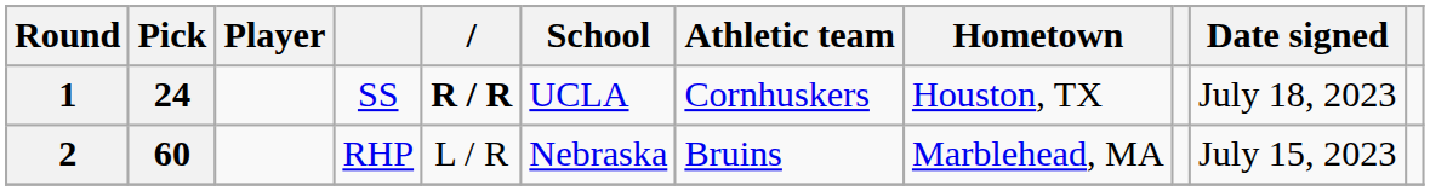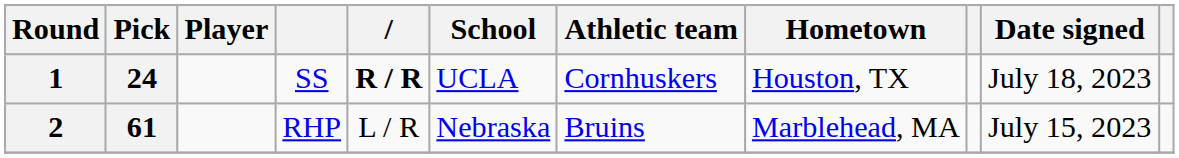 <table class="wikitable sortable" margin: 5px; text-align: center; style="font-size: 92%">
 <tr>
 <th scope="col">Round</th>
 <th scope="col">Pick</th>
 <th scope="col">Player</th>
 <th scope="col"></th>
 <th scope="col"> / </th>
 <th scope="col">School</th>
 <th scope="col">Athletic team</th>
 <th scope="col">Hometown</th>
 <th scope="col"></th>
 <th scope="col">Date signed</th>
 <th scope="col" class="unsortable"></th>
 </tr>
 <tr>
 <th align="center">1</th>
 <th align="center">24</th>
 <td align="left"></td>
 <td align="center"><a href='#'>SS</a></td>
 <td align="center"><strong>R / R</strong></td>
 <td><a href='#'>UCLA</a></td>
 <td><a href='#'>Cornhuskers</a></td>
 <td><a href='#'>Houston</a>, TX</td>
 <td align="center"></td>
 <td>July 18, 2023</td>
 <td align="center"></td>
 </tr>
 <tr>
 <th align="center">2</th>
-<th align="center">60</th>
+<th align="center">61</th>
 <td align="left"></td>
 <td align="center"><a href='#'>RHP</a></td>
 <td align="center">L / R</td>
 <td><a href='#'>Nebraska</a></td>
 <td><a href='#'>Bruins</a></td>
 <td><a href='#'>Marblehead</a>, MA</td>
 <td align="center"></td>
 <td>July 15, 2023</td>
 <td align="center"></td>
 </tr>
 <tr class="sortbottom">
 </tr>
 </table>
